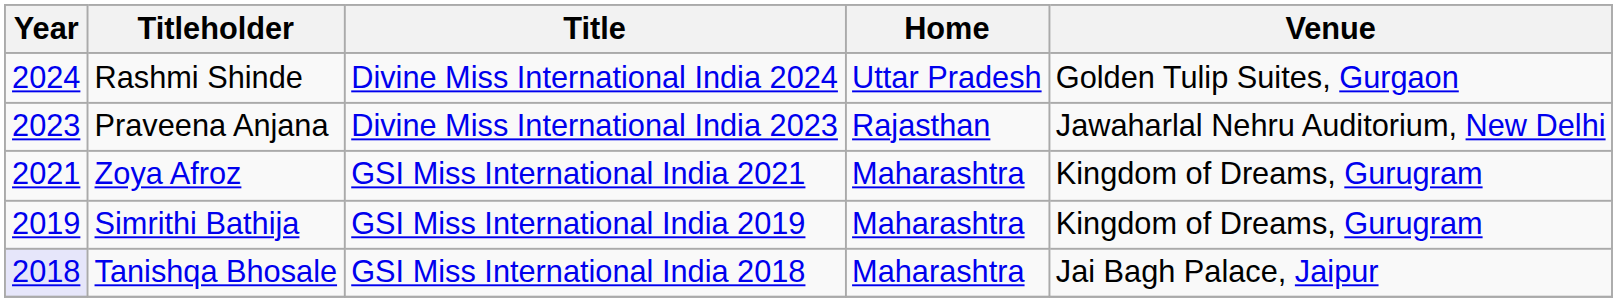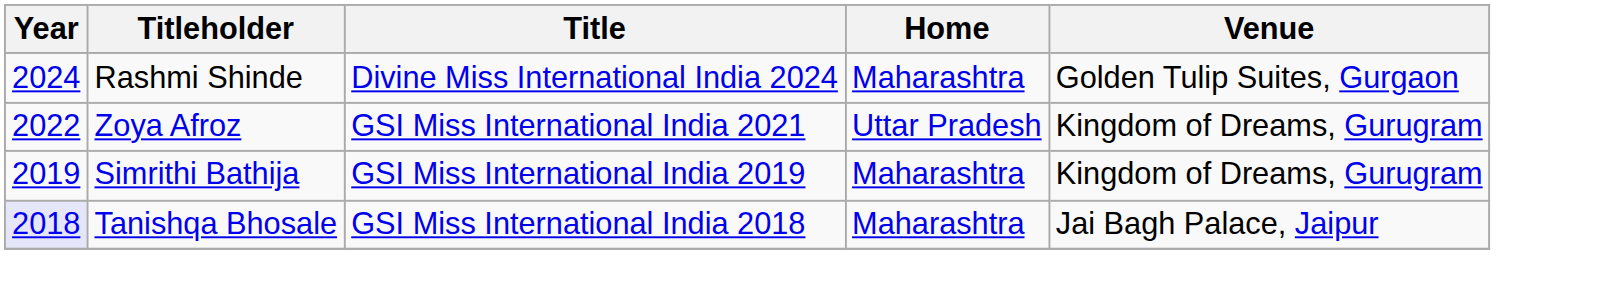 <table class="wikitable sortable">
 <tr>
 <th>Year</th>
 <th>Titleholder</th>
 <th>Title</th>
 <th>Home</th>
 <th>Venue</th>
 </tr>
 <tr>
 <td><a href='#'>2024</a></td>
 <td>Rashmi Shinde</td>
 <td><a href='#'>Divine Miss International India 2024</a></td>
-<td><a href='#'>Uttar Pradesh</a></td>
+<td><a href='#'>Maharashtra</a></td>
 <td>Golden Tulip Suites, <a href='#'>Gurgaon</a></td>
 </tr>
 <tr>
-<td><a href='#'>2023</a></td>
-<td>Praveena Anjana</td>
-<td><a href='#'>Divine Miss International India 2023</a></td>
-<td><a href='#'>Rajasthan</a></td>
-<td>Jawaharlal Nehru Auditorium, <a href='#'>New Delhi</a></td>
-</tr>
-<tr>
-<td><a href='#'>2021</a></td>
+<td><a href='#'>2022</a></td>
 <td><a href='#'>Zoya Afroz</a></td>
 <td><a href='#'>GSI Miss International India 2021</a></td>
-<td><a href='#'>Maharashtra</a></td>
+<td><a href='#'>Uttar Pradesh</a></td>
 <td>Kingdom of Dreams, <a href='#'>Gurugram</a></td>
 </tr>
 <tr>
 <td><a href='#'>2019</a></td>
 <td><a href='#'>Simrithi Bathija</a></td>
 <td><a href='#'>GSI Miss International India 2019</a></td>
 <td><a href='#'>Maharashtra</a></td>
 <td>Kingdom of Dreams, <a href='#'>Gurugram</a></td>
 </tr>
 <tr>
 <td style="background: lavender;"><a href='#'>2018</a></td>
 <td><a href='#'>Tanishqa Bhosale</a></td>
 <td><a href='#'> GSI Miss International India 2018</a></td>
 <td><a href='#'>Maharashtra</a></td>
 <td>Jai Bagh Palace, <a href='#'>Jaipur</a></td>
 </tr>
 <tr>
 </tr>
 </table>
